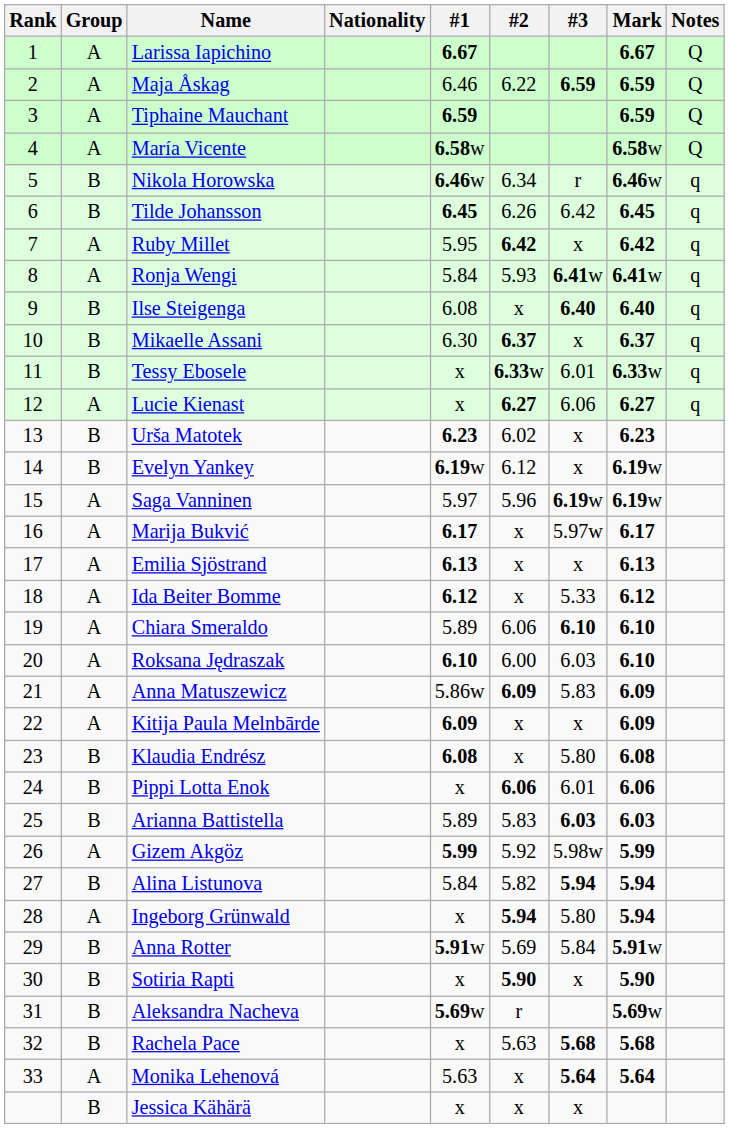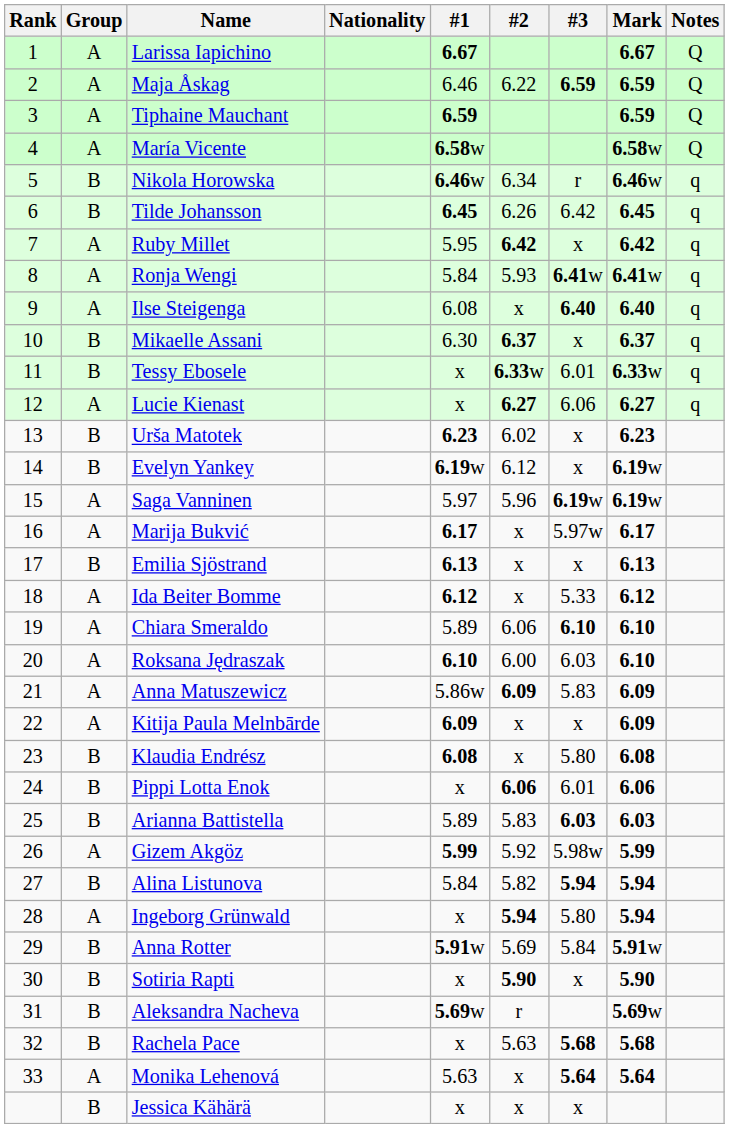 <table class="wikitable sortable" style="text-align:center">
 <tr>
 <th>Rank</th>
 <th>Group</th>
 <th>Name</th>
 <th>Nationality</th>
 <th>#1</th>
 <th>#2</th>
 <th>#3</th>
 <th>Mark</th>
 <th>Notes</th>
 </tr>
 <tr bgcolor=ccffcc>
 <td>1</td>
 <td>A</td>
 <td align=left><a href='#'>Larissa Iapichino</a></td>
 <td align=left></td>
 <td><strong>6.67</strong></td>
 <td></td>
 <td></td>
 <td><strong>6.67</strong></td>
 <td>Q</td>
 </tr>
 <tr bgcolor=ccffcc>
 <td>2</td>
 <td>A</td>
 <td align=left><a href='#'>Maja Åskag</a></td>
 <td align=left></td>
 <td>6.46</td>
 <td>6.22</td>
 <td><strong>6.59</strong></td>
 <td><strong>6.59</strong></td>
 <td>Q</td>
 </tr>
 <tr bgcolor=ccffcc>
 <td>3</td>
 <td>A</td>
 <td align=left><a href='#'>Tiphaine Mauchant</a></td>
 <td align=left></td>
 <td><strong>6.59</strong></td>
 <td></td>
 <td></td>
 <td><strong>6.59</strong></td>
 <td>Q</td>
 </tr>
 <tr bgcolor=ccffcc>
 <td>4</td>
 <td>A</td>
 <td align=left><a href='#'>María Vicente</a></td>
 <td align=left></td>
 <td><strong>6.58</strong>w</td>
 <td></td>
 <td></td>
 <td><strong>6.58</strong>w</td>
 <td>Q</td>
 </tr>
 <tr bgcolor=ddffdd>
 <td>5</td>
 <td>B</td>
 <td align=left><a href='#'>Nikola Horowska</a></td>
 <td align=left></td>
 <td><strong>6.46</strong>w</td>
 <td>6.34</td>
 <td>r</td>
 <td><strong>6.46</strong>w</td>
 <td>q</td>
 </tr>
 <tr bgcolor=ddffdd>
 <td>6</td>
 <td>B</td>
 <td align=left><a href='#'>Tilde Johansson</a></td>
 <td align=left></td>
 <td><strong>6.45</strong></td>
 <td>6.26</td>
 <td>6.42</td>
 <td><strong>6.45</strong></td>
 <td>q</td>
 </tr>
 <tr bgcolor=ddffdd>
 <td>7</td>
 <td>A</td>
 <td align=left><a href='#'>Ruby Millet</a></td>
 <td align=left></td>
 <td>5.95</td>
 <td><strong>6.42</strong></td>
 <td>x</td>
 <td><strong>6.42</strong></td>
 <td>q</td>
 </tr>
 <tr bgcolor=ddffdd>
 <td>8</td>
 <td>A</td>
 <td align=left><a href='#'>Ronja Wengi</a></td>
 <td align=left></td>
 <td>5.84</td>
 <td>5.93</td>
 <td><strong>6.41</strong>w</td>
 <td><strong>6.41</strong>w</td>
 <td>q</td>
 </tr>
 <tr bgcolor=ddffdd>
 <td>9</td>
-<td>B</td>
+<td>A</td>
 <td align=left><a href='#'>Ilse Steigenga</a></td>
 <td align=left></td>
 <td>6.08</td>
 <td>x</td>
 <td><strong>6.40</strong></td>
 <td><strong>6.40</strong></td>
 <td>q</td>
 </tr>
 <tr bgcolor=ddffdd>
 <td>10</td>
 <td>B</td>
 <td align=left><a href='#'>Mikaelle Assani</a></td>
 <td align=left></td>
 <td>6.30</td>
 <td><strong>6.37</strong></td>
 <td>x</td>
 <td><strong>6.37</strong></td>
 <td>q</td>
 </tr>
 <tr bgcolor=ddffdd>
 <td>11</td>
 <td>B</td>
 <td align=left><a href='#'>Tessy Ebosele </a></td>
 <td align=left></td>
 <td>x</td>
 <td><strong>6.33</strong>w</td>
 <td>6.01</td>
 <td><strong>6.33</strong>w</td>
 <td>q</td>
 </tr>
 <tr bgcolor=ddffdd>
 <td>12</td>
 <td>A</td>
 <td align=left><a href='#'>Lucie Kienast</a></td>
 <td align=left></td>
 <td>x</td>
 <td><strong>6.27</strong></td>
 <td>6.06</td>
 <td><strong>6.27</strong></td>
 <td>q</td>
 </tr>
 <tr>
 <td>13</td>
 <td>B</td>
 <td align=left><a href='#'>Urša Matotek</a></td>
 <td align=left></td>
 <td><strong>6.23</strong></td>
 <td>6.02</td>
 <td>x</td>
 <td><strong>6.23</strong></td>
 <td></td>
 </tr>
 <tr>
 <td>14</td>
 <td>B</td>
 <td align=left><a href='#'>Evelyn Yankey</a></td>
 <td align=left></td>
 <td><strong>6.19</strong>w</td>
 <td>6.12</td>
 <td>x</td>
 <td><strong>6.19</strong>w</td>
 <td></td>
 </tr>
 <tr>
 <td>15</td>
 <td>A</td>
 <td align=left><a href='#'>Saga Vanninen</a></td>
 <td align=left></td>
 <td>5.97</td>
 <td>5.96</td>
 <td><strong>6.19</strong>w</td>
 <td><strong>6.19</strong>w</td>
 <td></td>
 </tr>
 <tr>
 <td>16</td>
 <td>A</td>
 <td align=left><a href='#'>Marija Bukvić</a></td>
 <td align=left></td>
 <td><strong>6.17</strong></td>
 <td>x</td>
 <td>5.97w</td>
 <td><strong>6.17</strong></td>
 <td></td>
 </tr>
 <tr>
 <td>17</td>
-<td>A</td>
+<td>B</td>
 <td align=left><a href='#'>Emilia Sjöstrand</a></td>
 <td align=left></td>
 <td><strong>6.13</strong></td>
 <td>x</td>
 <td>x</td>
 <td><strong>6.13</strong></td>
 <td></td>
 </tr>
 <tr>
 <td>18</td>
 <td>A</td>
 <td align=left><a href='#'>Ida Beiter Bomme</a></td>
 <td align=left></td>
 <td><strong>6.12</strong></td>
 <td>x</td>
 <td>5.33</td>
 <td><strong>6.12</strong></td>
 <td></td>
 </tr>
 <tr>
 <td>19</td>
 <td>A</td>
 <td align=left><a href='#'>Chiara Smeraldo</a></td>
 <td align=left></td>
 <td>5.89</td>
 <td>6.06</td>
 <td><strong>6.10</strong></td>
 <td><strong>6.10</strong></td>
 <td></td>
 </tr>
 <tr>
 <td>20</td>
 <td>A</td>
 <td align=left><a href='#'>Roksana Jędraszak</a></td>
 <td align=left></td>
 <td><strong>6.10</strong></td>
 <td>6.00</td>
 <td>6.03</td>
 <td><strong>6.10</strong></td>
 <td></td>
 </tr>
 <tr>
 <td>21</td>
 <td>A</td>
 <td align=left><a href='#'>Anna Matuszewicz</a></td>
 <td align=left></td>
 <td>5.86w</td>
 <td><strong>6.09</strong></td>
 <td>5.83</td>
 <td><strong>6.09</strong></td>
 <td></td>
 </tr>
 <tr>
 <td>22</td>
 <td>A</td>
 <td align=left><a href='#'>Kitija Paula Melnbārde</a></td>
 <td align=left></td>
 <td><strong>6.09</strong></td>
 <td>x</td>
 <td>x</td>
 <td><strong>6.09</strong></td>
 <td></td>
 </tr>
 <tr>
 <td>23</td>
 <td>B</td>
 <td align=left><a href='#'>Klaudia Endrész</a></td>
 <td align=left></td>
 <td><strong>6.08</strong></td>
 <td>x</td>
 <td>5.80</td>
 <td><strong>6.08</strong></td>
 <td></td>
 </tr>
 <tr>
 <td>24</td>
 <td>B</td>
 <td align=left><a href='#'>Pippi Lotta Enok</a></td>
 <td align=left></td>
 <td>x</td>
 <td><strong>6.06</strong></td>
 <td>6.01</td>
 <td><strong>6.06</strong></td>
 <td></td>
 </tr>
 <tr>
 <td>25</td>
 <td>B</td>
 <td align=left><a href='#'>Arianna Battistella</a></td>
 <td align=left></td>
 <td>5.89</td>
 <td>5.83</td>
 <td><strong>6.03</strong></td>
 <td><strong>6.03</strong></td>
 <td></td>
 </tr>
 <tr>
 <td>26</td>
 <td>A</td>
 <td align=left><a href='#'>Gizem Akgöz</a></td>
 <td align=left></td>
 <td><strong>5.99</strong></td>
 <td>5.92</td>
 <td>5.98w</td>
 <td><strong>5.99</strong></td>
 <td></td>
 </tr>
 <tr>
 <td>27</td>
 <td>B</td>
 <td align=left><a href='#'>Alina Listunova</a></td>
 <td align=left></td>
 <td>5.84</td>
 <td>5.82</td>
 <td><strong>5.94</strong></td>
 <td><strong>5.94</strong></td>
 <td></td>
 </tr>
 <tr>
 <td>28</td>
 <td>A</td>
 <td align=left><a href='#'>Ingeborg Grünwald</a></td>
 <td align=left></td>
 <td>x</td>
 <td><strong>5.94</strong></td>
 <td>5.80</td>
 <td><strong>5.94</strong></td>
 <td></td>
 </tr>
 <tr>
 <td>29</td>
 <td>B</td>
 <td align=left><a href='#'>Anna Rotter</a></td>
 <td align=left></td>
 <td><strong>5.91</strong>w</td>
 <td>5.69</td>
 <td>5.84</td>
 <td><strong>5.91</strong>w</td>
 <td></td>
 </tr>
 <tr>
 <td>30</td>
 <td>B</td>
 <td align=left><a href='#'>Sotiria Rapti</a></td>
 <td align=left></td>
 <td>x</td>
 <td><strong>5.90</strong></td>
 <td>x</td>
 <td><strong>5.90</strong></td>
 <td></td>
 </tr>
 <tr>
 <td>31</td>
 <td>B</td>
 <td align=left><a href='#'>Aleksandra Nacheva</a></td>
 <td align=left></td>
 <td><strong>5.69</strong>w</td>
 <td>r</td>
 <td></td>
 <td><strong>5.69</strong>w</td>
 <td></td>
 </tr>
 <tr>
 <td>32</td>
 <td>B</td>
 <td align=left><a href='#'>Rachela Pace</a></td>
 <td align=left></td>
 <td>x</td>
 <td>5.63</td>
 <td><strong>5.68</strong></td>
 <td><strong>5.68</strong></td>
 <td></td>
 </tr>
 <tr>
 <td>33</td>
 <td>A</td>
 <td align=left><a href='#'>Monika Lehenová</a></td>
 <td align=left></td>
 <td>5.63</td>
 <td>x</td>
 <td><strong>5.64</strong></td>
 <td><strong>5.64</strong></td>
 <td></td>
 </tr>
 <tr>
 <td></td>
 <td>B</td>
 <td align=left><a href='#'>Jessica Kähärä</a></td>
 <td align=left></td>
 <td>x</td>
 <td>x</td>
 <td>x</td>
 <td><strong></strong></td>
 <td></td>
 </tr>
 </table>
